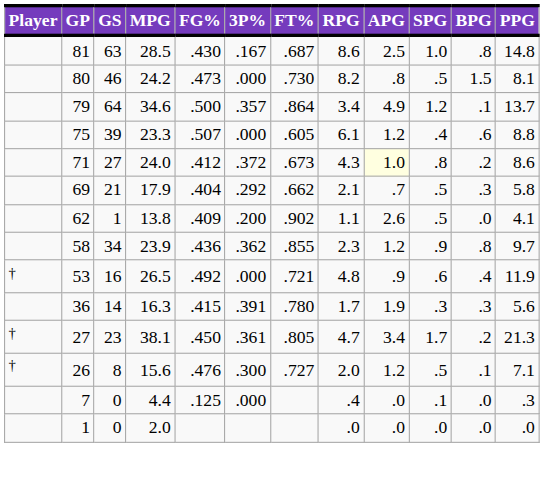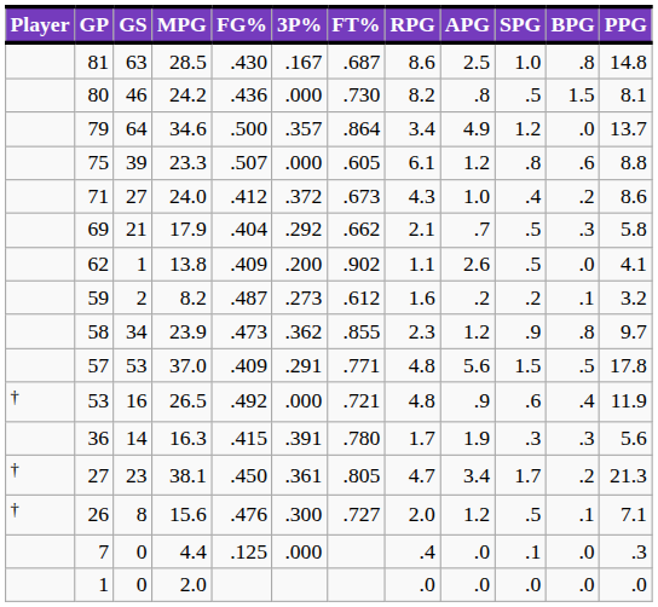 <table class="wikitable sortable" style="text-align:right;">
 <tr>
 <th style="background:#753BBD; color:#FFFFFF; border-top:#010101 3px solid; border-bottom:#010101 3px solid;">Player</th>
 <th style="background:#753BBD; color:#FFFFFF; border-top:#010101 3px solid; border-bottom:#010101 3px solid;">GP</th>
 <th style="background:#753BBD; color:#FFFFFF; border-top:#010101 3px solid; border-bottom:#010101 3px solid;">GS</th>
 <th style="background:#753BBD; color:#FFFFFF; border-top:#010101 3px solid; border-bottom:#010101 3px solid;">MPG</th>
 <th style="background:#753BBD; color:#FFFFFF; border-top:#010101 3px solid; border-bottom:#010101 3px solid;">FG%</th>
 <th style="background:#753BBD; color:#FFFFFF; border-top:#010101 3px solid; border-bottom:#010101 3px solid;">3P%</th>
 <th style="background:#753BBD; color:#FFFFFF; border-top:#010101 3px solid; border-bottom:#010101 3px solid;">FT%</th>
 <th style="background:#753BBD; color:#FFFFFF; border-top:#010101 3px solid; border-bottom:#010101 3px solid;">RPG</th>
 <th style="background:#753BBD; color:#FFFFFF; border-top:#010101 3px solid; border-bottom:#010101 3px solid;">APG</th>
 <th style="background:#753BBD; color:#FFFFFF; border-top:#010101 3px solid; border-bottom:#010101 3px solid;">SPG</th>
 <th style="background:#753BBD; color:#FFFFFF; border-top:#010101 3px solid; border-bottom:#010101 3px solid;">BPG</th>
 <th style="background:#753BBD; color:#FFFFFF; border-top:#010101 3px solid; border-bottom:#010101 3px solid;">PPG</th>
 </tr>
 <tr>
 <td style="text-align:left;"></td>
 <td>81</td>
 <td>63</td>
 <td>28.5</td>
 <td>.430</td>
 <td>.167</td>
 <td>.687</td>
 <td>8.6</td>
 <td>2.5</td>
 <td>1.0</td>
 <td>.8</td>
 <td>14.8</td>
 </tr>
 <tr>
 <td style="text-align:left;"></td>
 <td>80</td>
 <td>46</td>
 <td>24.2</td>
-<td>.473</td>
+<td>.436</td>
 <td>.000</td>
 <td>.730</td>
 <td>8.2</td>
 <td>.8</td>
 <td>.5</td>
 <td>1.5</td>
 <td>8.1</td>
 </tr>
 <tr>
 <td style="text-align:left;"></td>
 <td>79</td>
 <td>64</td>
 <td>34.6</td>
 <td>.500</td>
 <td>.357</td>
 <td>.864</td>
 <td>3.4</td>
 <td>4.9</td>
 <td>1.2</td>
-<td>.1</td>
+<td>.0</td>
 <td>13.7</td>
 </tr>
 <tr>
 <td style="text-align:left;"></td>
 <td>75</td>
 <td>39</td>
 <td>23.3</td>
 <td>.507</td>
 <td>.000</td>
 <td>.605</td>
 <td>6.1</td>
 <td>1.2</td>
-<td>.4</td>
+<td>.8</td>
 <td>.6</td>
 <td>8.8</td>
 </tr>
 <tr>
 <td style="text-align:left;"></td>
 <td>71</td>
 <td>27</td>
 <td>24.0</td>
 <td>.412</td>
 <td>.372</td>
 <td>.673</td>
 <td>4.3</td>
-<td style="background: lightyellow;">1.0</td>
-<td>.8</td>
+<td>1.0</td>
+<td>.4</td>
 <td>.2</td>
 <td>8.6</td>
 </tr>
 <tr>
 <td style="text-align:left;"></td>
 <td>69</td>
 <td>21</td>
 <td>17.9</td>
 <td>.404</td>
 <td>.292</td>
 <td>.662</td>
 <td>2.1</td>
 <td>.7</td>
 <td>.5</td>
 <td>.3</td>
 <td>5.8</td>
 </tr>
 <tr>
 <td style="text-align:left;"></td>
 <td>62</td>
 <td>1</td>
 <td>13.8</td>
 <td>.409</td>
 <td>.200</td>
 <td>.902</td>
 <td>1.1</td>
 <td>2.6</td>
 <td>.5</td>
 <td>.0</td>
 <td>4.1</td>
 </tr>
 <tr>
 <td style="text-align:left;"></td>
+<td>59</td>
+<td>2</td>
+<td>8.2</td>
+<td>.487</td>
+<td>.273</td>
+<td>.612</td>
+<td>1.6</td>
+<td>.2</td>
+<td>.2</td>
+<td>.1</td>
+<td>3.2</td>
+</tr>
+<tr>
+<td style="text-align:left;"></td>
 <td>58</td>
 <td>34</td>
 <td>23.9</td>
-<td>.436</td>
+<td>.473</td>
 <td>.362</td>
 <td>.855</td>
 <td>2.3</td>
 <td>1.2</td>
 <td>.9</td>
 <td>.8</td>
 <td>9.7</td>
+</tr>
+<tr>
+<td style="text-align:left;"></td>
+<td>57</td>
+<td>53</td>
+<td>37.0</td>
+<td>.409</td>
+<td>.291</td>
+<td>.771</td>
+<td>4.8</td>
+<td>5.6</td>
+<td>1.5</td>
+<td>.5</td>
+<td>17.8</td>
 </tr>
 <tr>
 <td style="text-align:left;"><sup>†</sup></td>
 <td>53</td>
 <td>16</td>
 <td>26.5</td>
 <td>.492</td>
 <td>.000</td>
 <td>.721</td>
 <td>4.8</td>
 <td>.9</td>
 <td>.6</td>
 <td>.4</td>
 <td>11.9</td>
 </tr>
 <tr>
 <td style="text-align:left;"></td>
 <td>36</td>
 <td>14</td>
 <td>16.3</td>
 <td>.415</td>
 <td>.391</td>
 <td>.780</td>
 <td>1.7</td>
 <td>1.9</td>
 <td>.3</td>
 <td>.3</td>
 <td>5.6</td>
 </tr>
 <tr>
 <td style="text-align:left;"><sup>†</sup></td>
 <td>27</td>
 <td>23</td>
 <td>38.1</td>
 <td>.450</td>
 <td>.361</td>
 <td>.805</td>
 <td>4.7</td>
 <td>3.4</td>
 <td>1.7</td>
 <td>.2</td>
 <td>21.3</td>
 </tr>
 <tr>
 <td style="text-align:left;"><sup>†</sup></td>
 <td>26</td>
 <td>8</td>
 <td>15.6</td>
 <td>.476</td>
 <td>.300</td>
 <td>.727</td>
 <td>2.0</td>
 <td>1.2</td>
 <td>.5</td>
 <td>.1</td>
 <td>7.1</td>
 </tr>
 <tr>
 <td style="text-align:left;"></td>
 <td>7</td>
 <td>0</td>
 <td>4.4</td>
 <td>.125</td>
 <td>.000</td>
 <td></td>
 <td>.4</td>
 <td>.0</td>
 <td>.1</td>
 <td>.0</td>
 <td>.3</td>
 </tr>
 <tr>
 <td style="text-align:left;"></td>
 <td>1</td>
 <td>0</td>
 <td>2.0</td>
 <td></td>
 <td></td>
 <td></td>
 <td>.0</td>
 <td>.0</td>
 <td>.0</td>
 <td>.0</td>
 <td>.0</td>
 </tr>
 </table>
